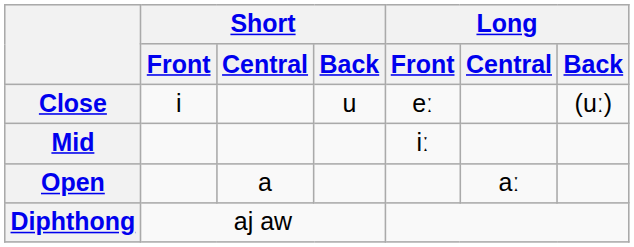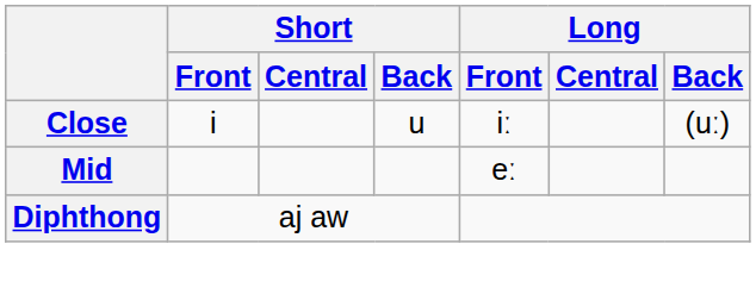 <table class="wikitable" style="text-align:center">
 <tr>
 <th rowspan="2"></th>
 <th colspan="3"><a href='#'>Short</a></th>
 <th colspan="3"><a href='#'>Long</a></th>
 </tr>
 <tr>
 <th><a href='#'>Front</a></th>
 <th><a href='#'>Central</a></th>
 <th><a href='#'>Back</a></th>
 <th><a href='#'>Front</a></th>
 <th><a href='#'>Central</a></th>
 <th><a href='#'>Back</a></th>
 </tr>
 <tr>
 <th><a href='#'>Close</a></th>
 <td>i</td>
 <td></td>
 <td>u</td>
-<td>eː</td>
+<td>iː</td>
 <td></td>
 <td>(uː)</td>
 </tr>
 <tr>
 <th><a href='#'>Mid</a></th>
 <td></td>
 <td></td>
 <td></td>
-<td>iː</td>
+<td>eː</td>
 <td></td>
-<td></td>
-</tr>
-<tr>
-<th><a href='#'>Open</a></th>
-<td></td>
-<td>a</td>
-<td></td>
-<td></td>
-<td>aː</td>
 <td></td>
 </tr>
 <tr>
 <th><a href='#'>Diphthong</a></th>
 <td colspan="3">aj aw</td>
 <td colspan="3"></td>
 </tr>
 </table>
